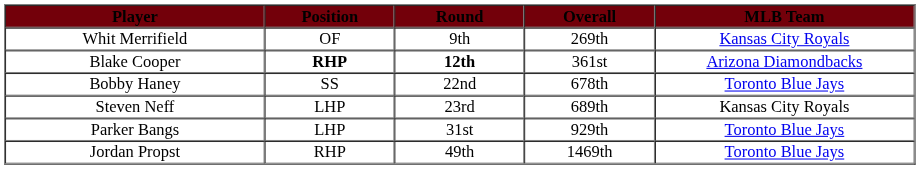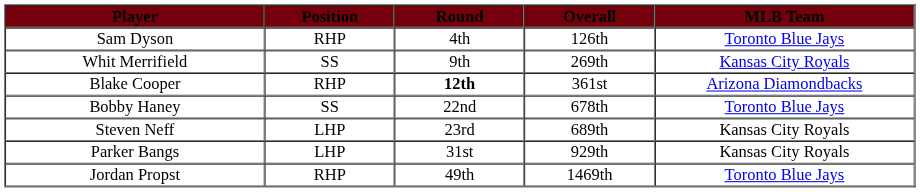 <table cellpadding="1" border="1" cellspacing="0" width="70%">
 <tr>
 <th bgcolor="#73000A" width="20%"><span>Player</span></th>
 <th bgcolor="#73000A" width="10%"><span>Position</span></th>
 <th bgcolor="#73000A" width="10%"><span>Round</span></th>
 <th bgcolor="#73000A" width="10%"><span>Overall</span></th>
 <th bgcolor="#73000A" width="20%"><span>MLB Team</span></th>
 </tr>
 <tr align="center">
+<td>Sam Dyson</td>
+<td>RHP</td>
+<td>4th</td>
+<td>126th</td>
+<td><a href='#'>Toronto Blue Jays</a></td>
+</tr>
+<tr align="center">
 <td>Whit Merrifield</td>
-<td>OF</td>
+<td>SS</td>
 <td>9th</td>
 <td>269th</td>
 <td><a href='#'>Kansas City Royals</a></td>
 </tr>
 <tr align="center">
 <td>Blake Cooper</td>
-<td><strong>RHP</strong></td>
+<td>RHP</td>
 <td><strong>12th</strong></td>
 <td>361st</td>
 <td><a href='#'>Arizona Diamondbacks</a></td>
 </tr>
 <tr align="center">
 <td>Bobby Haney</td>
 <td>SS</td>
 <td>22nd</td>
 <td>678th</td>
 <td><a href='#'>Toronto Blue Jays</a></td>
 </tr>
 <tr align="center">
 <td>Steven Neff</td>
 <td>LHP</td>
 <td>23rd</td>
 <td>689th</td>
 <td>Kansas City Royals</td>
 </tr>
 <tr align="center">
 <td>Parker Bangs</td>
 <td>LHP</td>
 <td>31st</td>
 <td>929th</td>
-<td><a href='#'>Toronto Blue Jays</a></td>
+<td>Kansas City Royals</td>
 </tr>
 <tr align="center">
 <td>Jordan Propst</td>
 <td>RHP</td>
 <td>49th</td>
 <td>1469th</td>
 <td><a href='#'>Toronto Blue Jays</a></td>
 </tr>
 <tr>
 </tr>
 </table>
